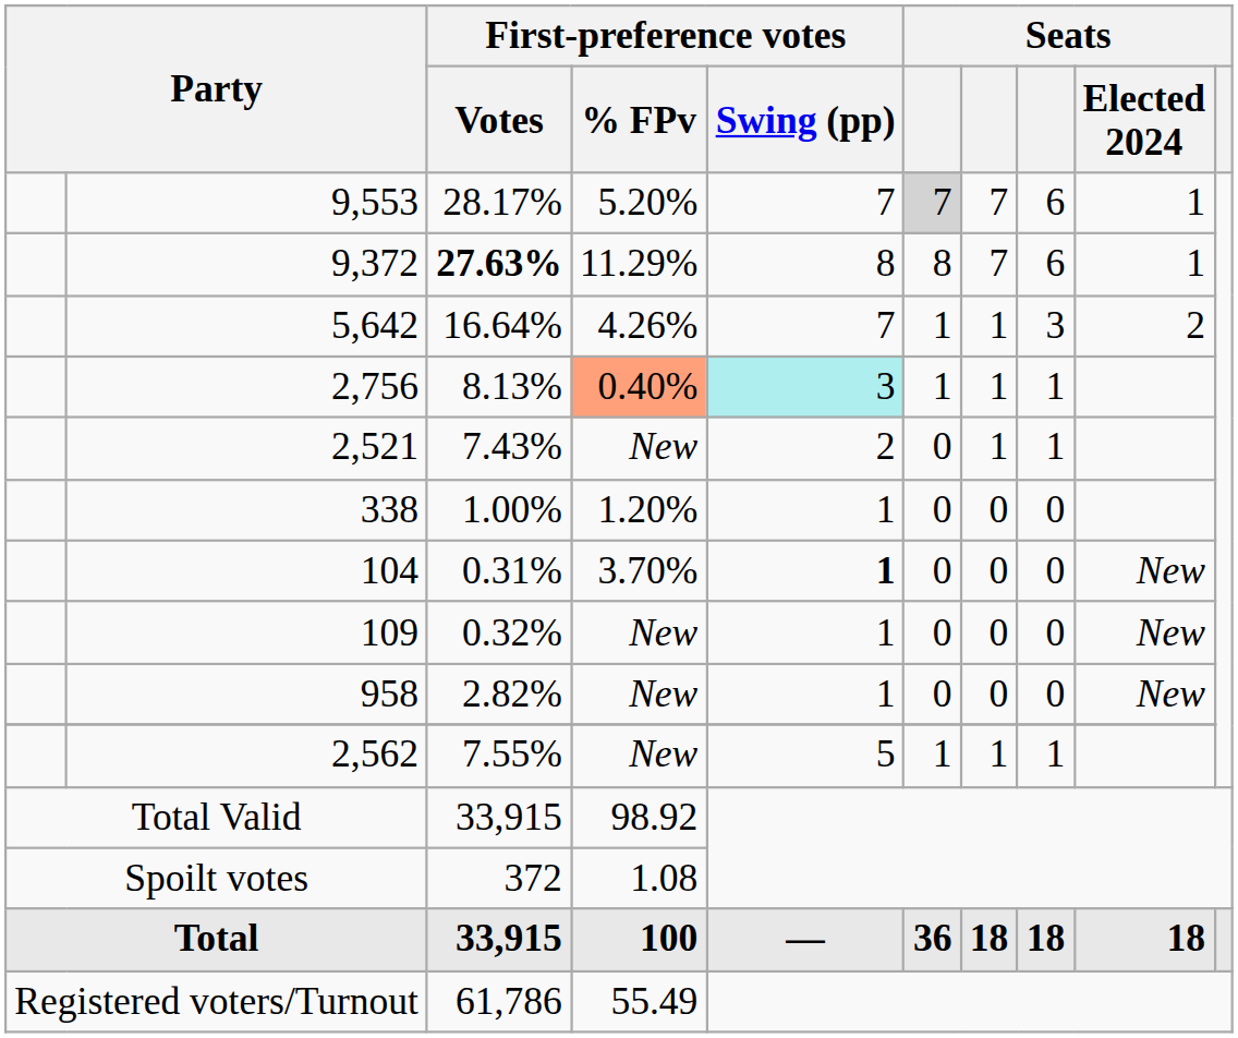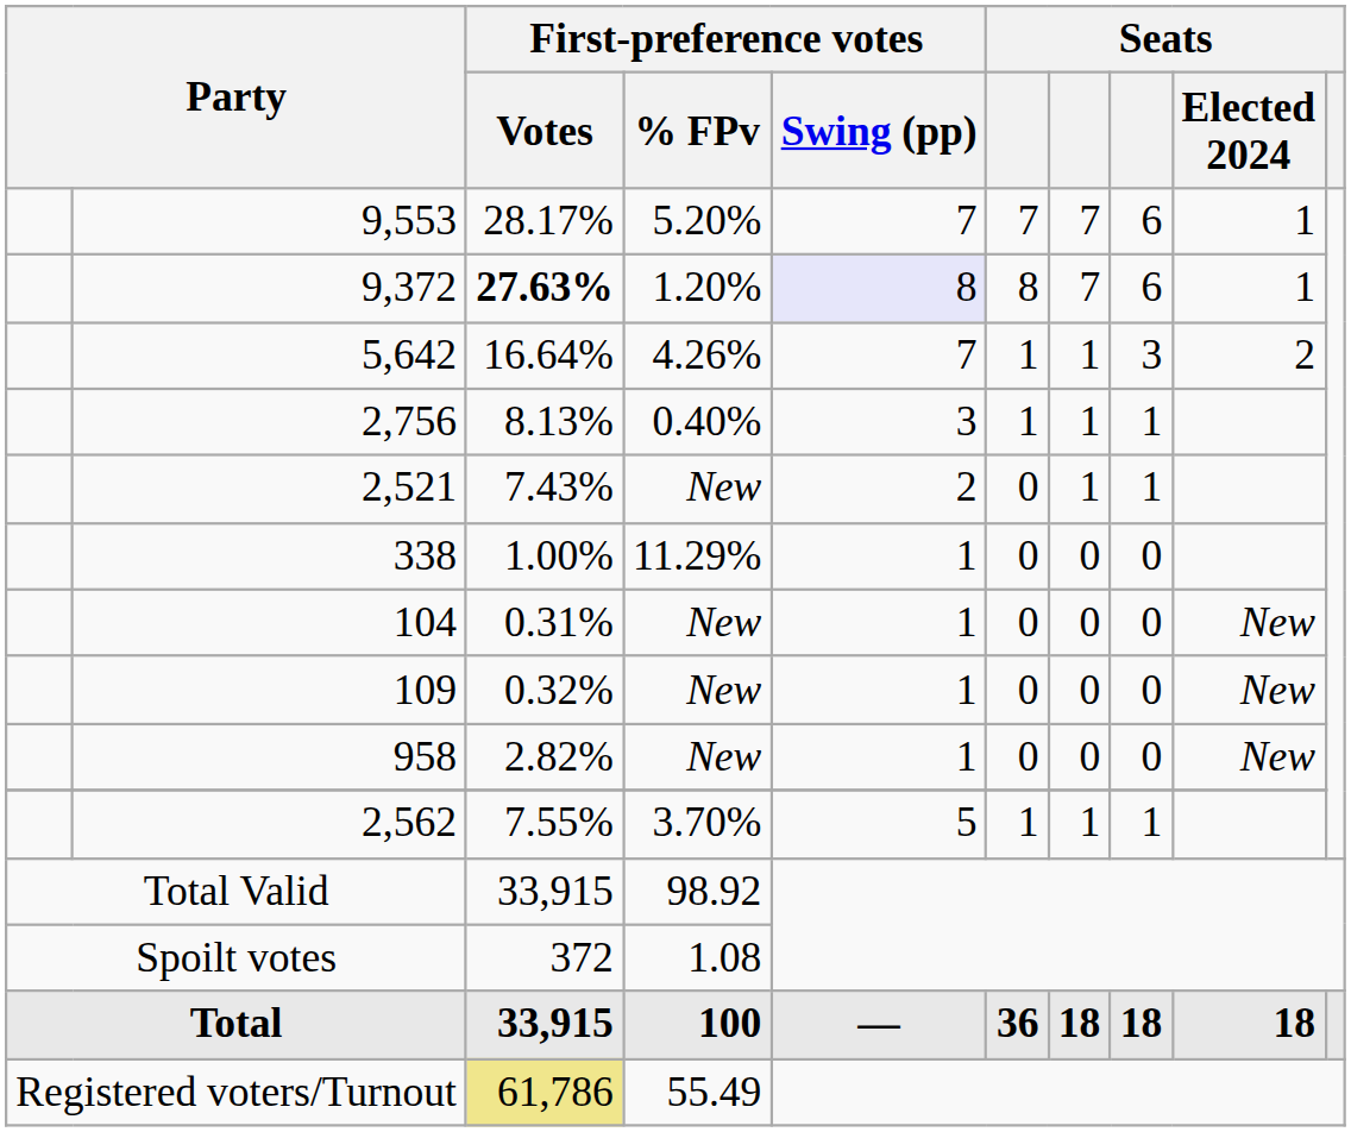 <table class="wikitable sortable" style="text-align:center;">
 <tr style="text-align:right; background-color:#E9E9E9; text-align:center">
 <th rowspan="2" colspan="2">Party</th>
 <th colspan="3">First-preference votes</th>
 <th colspan="5">Seats</th>
 </tr>
 <tr style="text-align:right; background-color:#E9E9E9; text-align:center">
 <th data-sort-type="number">Votes</th>
 <th data-sort-type="number">% FPv</th>
 <th data-sort-type="number"><a href='#'>Swing</a> (pp)</th>
 <th data-sort-type="number"></th>
 <th data-sort-type="number"><a href='#'></a></th>
 <th data-sort-type="number"></th>
 <th data-sort-type="number">Elected<br>2024</th>
 <th data-sort-type="number"></th>
 </tr>
 <tr>
 <td></td>
 <td align=right>9,553</td>
 <td align=right>28.17%</td>
 <td align=right>5.20%</td>
 <td align=right>7</td>
-<td align=right style="background: lightgrey;">7</td>
+<td align=right>7</td>
 <td align=right>7</td>
 <td align=right>6</td>
 <td align=right>1</td>
 </tr>
 <tr>
 <td></td>
 <td align=right>9,372</td>
 <td align=right><strong>27.63%</strong></td>
-<td align=right>11.29%</td>
-<td align=right>8</td>
+<td align=right>1.20%</td>
+<td align=right style="background: lavender;">8</td>
 <td align=right>8</td>
 <td align=right>7</td>
 <td align=right>6</td>
 <td align=right>1</td>
 </tr>
 <tr>
 <td></td>
 <td align=right>5,642</td>
 <td align=right>16.64%</td>
 <td align=right>4.26%</td>
 <td align=right>7</td>
 <td align=right>1</td>
 <td align=right>1</td>
 <td align=right>3</td>
 <td align=right>2</td>
 </tr>
 <tr>
 <td></td>
 <td align=right>2,756</td>
 <td align=right>8.13%</td>
-<td align=right style="background: lightsalmon;">0.40%</td>
-<td align=right style="background: paleturquoise;">3</td>
+<td align=right>0.40%</td>
+<td align=right>3</td>
 <td align=right>1</td>
 <td align=right>1</td>
 <td align=right>1</td>
 <td align=right></td>
 </tr>
 <tr>
 <td></td>
 <td align=right>2,521</td>
 <td align=right>7.43%</td>
 <td align=right><em>New</em></td>
 <td align=right>2</td>
 <td align=right>0</td>
 <td align=right>1</td>
 <td align=right>1</td>
 <td align=right></td>
 </tr>
 <tr>
 <td></td>
 <td align=right>338</td>
 <td align=right>1.00%</td>
-<td align=right>1.20%</td>
+<td align=right>11.29%</td>
 <td align=right>1</td>
 <td align=right>0</td>
 <td align=right>0</td>
 <td align=right>0</td>
 <td align=right></td>
 </tr>
 <tr>
 <td></td>
 <td align=right>104</td>
 <td align=right>0.31%</td>
-<td align=right>3.70%</td>
-<td align=right><strong>1</strong></td>
+<td align=right><em>New</em></td>
+<td align=right>1</td>
 <td align=right>0</td>
 <td align=right>0</td>
 <td align=right>0</td>
 <td align=right><em>New</em></td>
 </tr>
 <tr>
 <td></td>
 <td align=right>109</td>
 <td align=right>0.32%</td>
 <td align=right><em>New</em></td>
 <td align=right>1</td>
 <td align=right>0</td>
 <td align=right>0</td>
 <td align=right>0</td>
 <td align=right><em>New</em></td>
 </tr>
 <tr>
 <td></td>
 <td align=right>958</td>
 <td align=right>2.82%</td>
 <td align=right><em>New</em></td>
 <td align=right>1</td>
 <td align=right>0</td>
 <td align=right>0</td>
 <td align=right>0</td>
 <td align=right><em>New</em></td>
 </tr>
 <tr>
 </tr>
 <tr>
 <td></td>
 <td align=right>2,562</td>
 <td align=right>7.55%</td>
-<td align=right><em>New</em></td>
+<td align=right>3.70%</td>
 <td align=right>5</td>
 <td align=right>1</td>
 <td align=right>1</td>
 <td align=right>1</td>
 <td align=right></td>
 </tr>
 <tr class="sortbottom">
 <td colspan=2>Total Valid</td>
 <td align=right>33,915</td>
 <td align=right>98.92</td>
 <td rowspan=2 colspan=6></td>
 </tr>
 <tr>
 <td colspan=2>Spoilt votes</td>
 <td align=right>372</td>
 <td align=right>1.08</td>
 </tr>
 <tr style="font-weight:bold; background:rgb(232,232,232);">
 <td colspan=2>Total</td>
 <td align=right>33,915</td>
 <td align=right>100</td>
 <td>—</td>
 <td align=right>36</td>
 <td align=right>18</td>
 <td align=right>18</td>
 <td align=right>18</td>
 <td></td>
 </tr>
 <tr>
 <td colspan=2>Registered voters/Turnout</td>
-<td align=right>61,786</td>
+<td align=right style="background: khaki;">61,786</td>
 <td align=right>55.49</td>
 <td colspan=6></td>
 </tr>
 </table>
